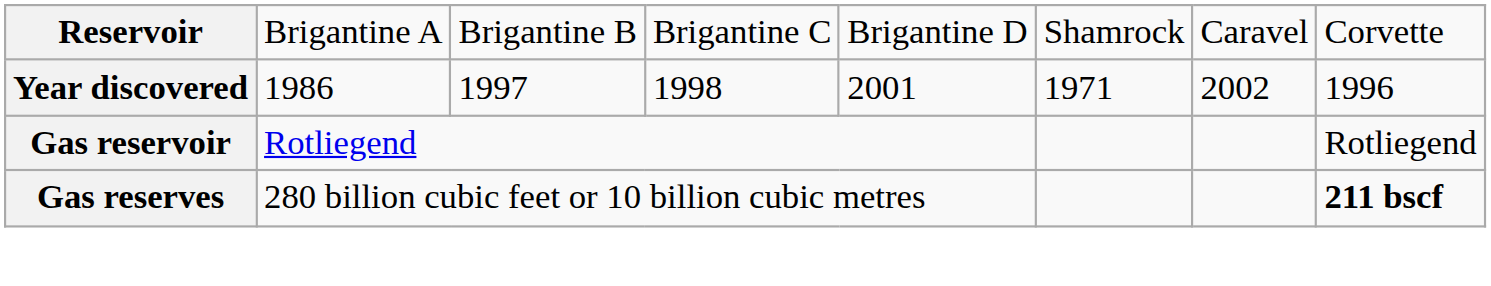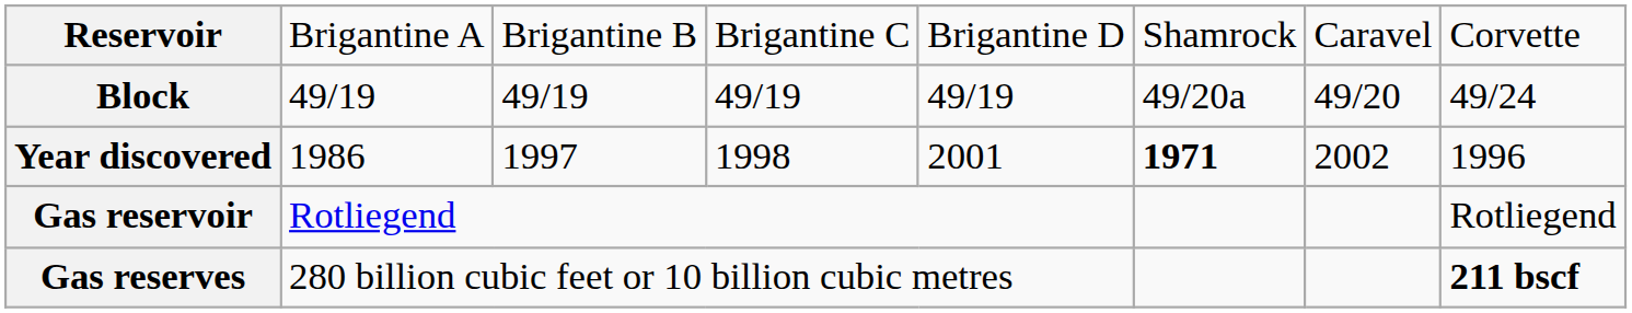 <table class="wikitable">
 <tr>
 <th>Reservoir</th>
 <td>Brigantine A</td>
 <td>Brigantine B</td>
 <td>Brigantine C</td>
 <td>Brigantine D</td>
 <td>Shamrock</td>
 <td>Caravel</td>
 <td>Corvette</td>
 </tr>
 <tr>
+<th>Block</th>
+<td>49/19</td>
+<td>49/19</td>
+<td>49/19</td>
+<td>49/19</td>
+<td>49/20a</td>
+<td>49/20</td>
+<td>49/24</td>
+</tr>
+<tr>
 <th>Year  discovered</th>
 <td>1986</td>
 <td>1997</td>
 <td>1998</td>
 <td>2001</td>
-<td>1971</td>
+<td><strong>1971</strong></td>
 <td>2002</td>
 <td>1996</td>
 </tr>
 <tr>
 <th>Gas reservoir</th>
 <td colspan="4"><a href='#'>Rotliegend</a></td>
 <td></td>
 <td></td>
 <td>Rotliegend</td>
 </tr>
 <tr>
 <th>Gas reserves</th>
 <td colspan="4">280 billion cubic  feet or 10 billion cubic metres</td>
 <td></td>
 <td></td>
 <td><strong>211 bscf</strong></td>
 </tr>
 </table>
